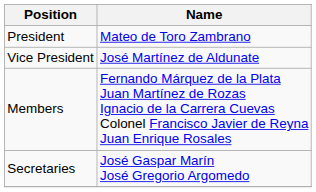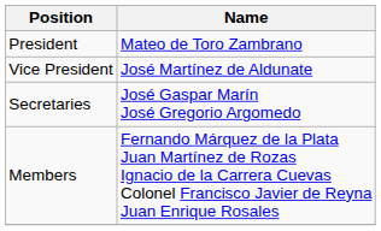 <table class="wikitable" style="margin:1em auto;">
 <tr>
 <th>Position</th>
 <th>Name</th>
 </tr>
 <tr>
 <td>President</td>
 <td><a href='#'>Mateo de Toro Zambrano</a></td>
 </tr>
 <tr>
 <td>Vice President</td>
 <td><a href='#'>José Martínez de Aldunate</a></td>
 </tr>
 <tr>
+<td>Secretaries</td>
+<td><a href='#'>José Gaspar Marín</a><br><a href='#'>José Gregorio Argomedo</a></td>
+</tr>
+<tr>
 <td>Members</td>
 <td><a href='#'>Fernando Márquez de la Plata</a><br><a href='#'>Juan Martínez de Rozas</a><br><a href='#'>Ignacio de la Carrera Cuevas</a><br>Colonel <a href='#'>Francisco Javier de Reyna</a><br><a href='#'>Juan Enrique Rosales</a></td>
 </tr>
 <tr>
-<td>Secretaries</td>
-<td><a href='#'>José Gaspar Marín</a><br><a href='#'>José Gregorio Argomedo</a></td>
-</tr>
-<tr>
 </tr>
 </table>
